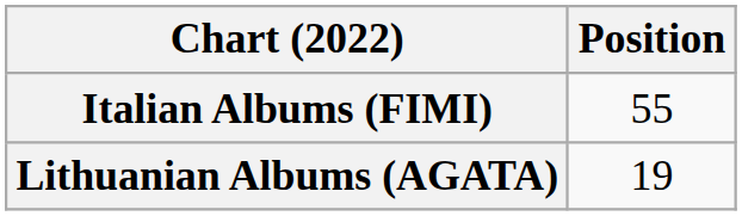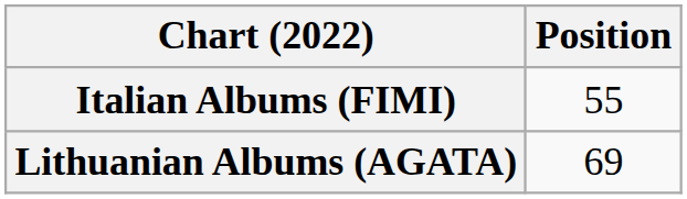 <table class="wikitable sortable plainrowheaders" style="text-align:center">
 <tr>
 <th scope="col">Chart (2022)</th>
 <th scope="col">Position</th>
 </tr>
 <tr>
 <th scope="row">Italian Albums (FIMI)</th>
 <td>55</td>
 </tr>
 <tr>
 <th scope="row">Lithuanian Albums (AGATA)</th>
-<td>19</td>
+<td>69</td>
 </tr>
 </table>
